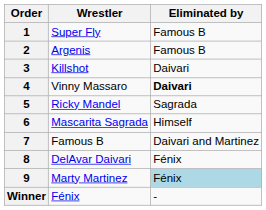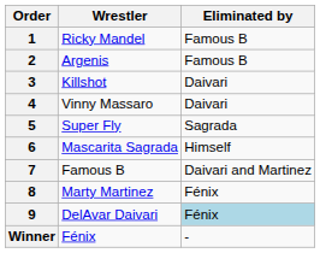 <table class="wikitable sortable">
 <tr>
 <th>Order</th>
 <th>Wrestler</th>
 <th>Eliminated by</th>
 </tr>
 <tr>
 <th>1</th>
-<td><a href='#'>Super Fly</a></td>
+<td><a href='#'>Ricky Mandel</a></td>
 <td>Famous B</td>
 </tr>
 <tr>
 <th>2</th>
 <td><a href='#'>Argenis</a></td>
 <td>Famous B</td>
 </tr>
 <tr>
 <th>3</th>
 <td><a href='#'>Killshot</a></td>
 <td>Daivari</td>
 </tr>
 <tr>
 <th>4</th>
 <td>Vinny Massaro</td>
-<td><strong>Daivari</strong></td>
+<td>Daivari</td>
 </tr>
 <tr>
 <th>5</th>
-<td><a href='#'>Ricky Mandel</a></td>
+<td><a href='#'>Super Fly</a></td>
 <td>Sagrada</td>
 </tr>
 <tr>
 <th>6</th>
 <td><a href='#'>Mascarita Sagrada</a></td>
 <td>Himself</td>
 </tr>
 <tr>
 <th>7</th>
 <td>Famous B</td>
 <td>Daivari and Martinez</td>
 </tr>
 <tr>
 <th>8</th>
-<td><a href='#'>DelAvar Daivari</a></td>
+<td><a href='#'>Marty Martinez</a></td>
 <td>Fénix</td>
 </tr>
 <tr>
 <th>9</th>
-<td><a href='#'>Marty Martinez</a></td>
+<td><a href='#'>DelAvar Daivari</a></td>
 <td style="background: lightblue;">Fénix</td>
 </tr>
 <tr>
 <th><strong>Winner</strong></th>
 <td><a href='#'>Fénix</a></td>
 <td>-</td>
 </tr>
 </table>
